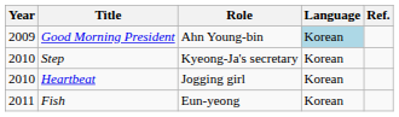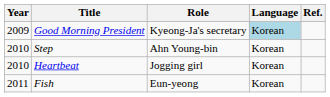 <table class="wikitable">
 <tr>
 <th>Year</th>
 <th>Title</th>
 <th>Role</th>
 <th>Language</th>
 <th>Ref.</th>
 </tr>
 <tr>
 <td>2009</td>
 <td><em><a href='#'>Good Morning President</a></em></td>
-<td>Ahn Young-bin</td>
+<td>Kyeong-Ja's secretary</td>
 <td style="background: lightblue;">Korean</td>
 <td></td>
 </tr>
 <tr>
 <td>2010</td>
 <td><em>Step</em></td>
-<td>Kyeong-Ja's secretary</td>
+<td>Ahn Young-bin</td>
 <td>Korean</td>
 <td></td>
 </tr>
 <tr>
 <td>2010</td>
 <td><em><a href='#'>Heartbeat</a></em></td>
 <td>Jogging girl</td>
 <td>Korean</td>
 <td></td>
 </tr>
 <tr>
 <td>2011</td>
 <td><em>Fish</em></td>
 <td>Eun-yeong</td>
 <td>Korean</td>
 <td></td>
 </tr>
 </table>
